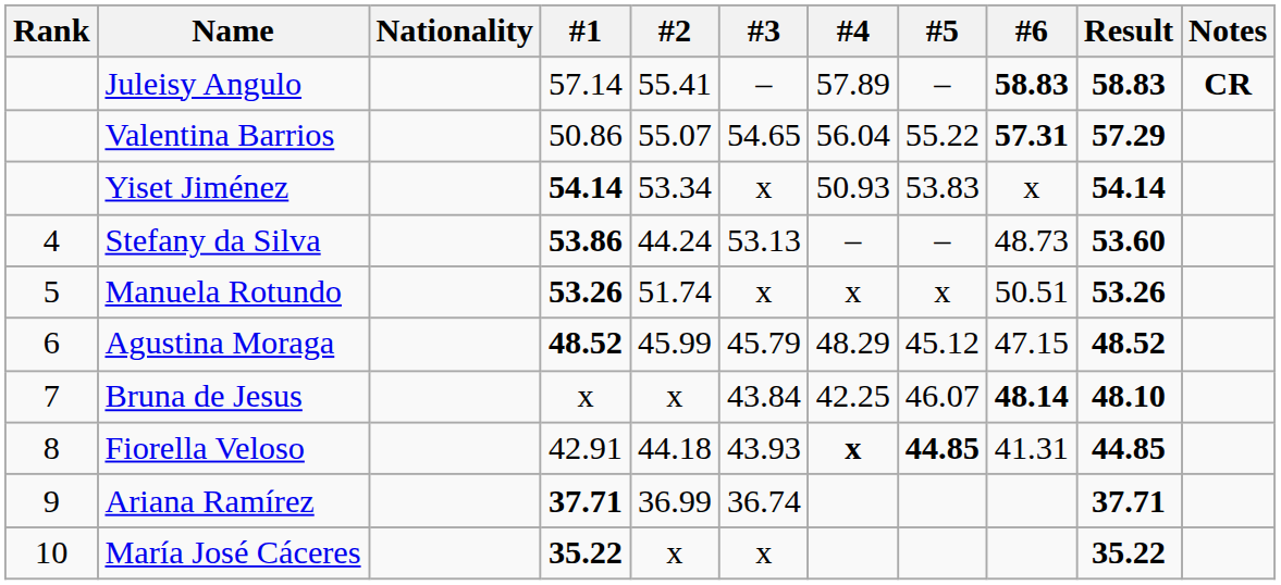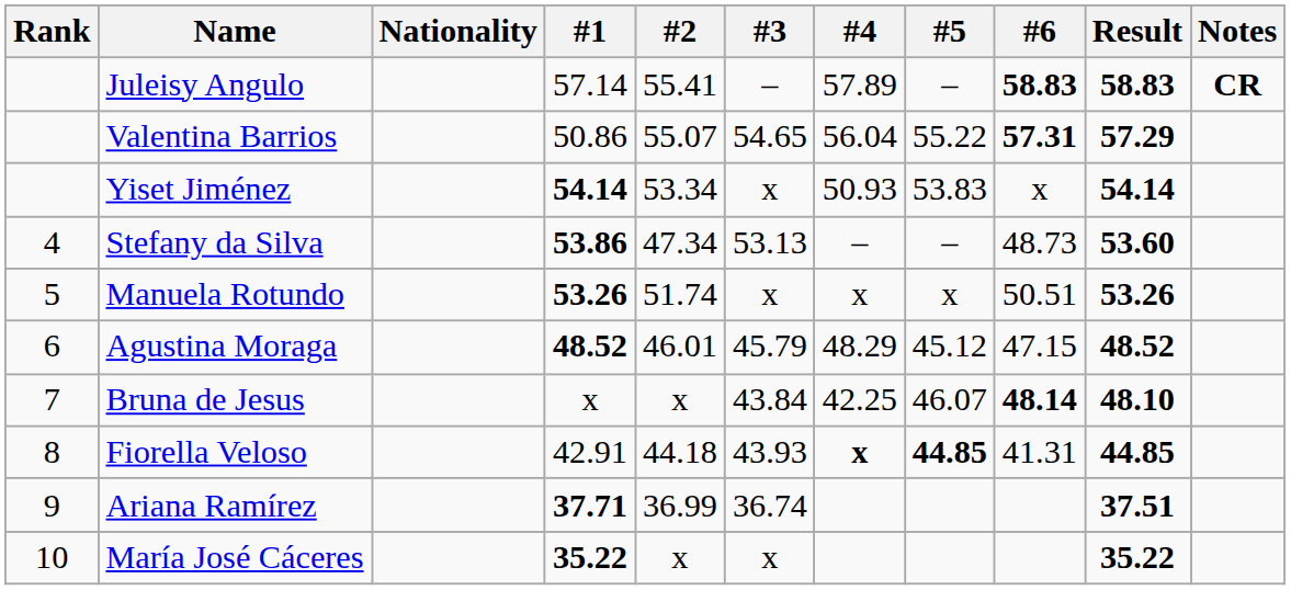 <table class="wikitable sortable" style="text-align:center">
 <tr>
 <th>Rank</th>
 <th>Name</th>
 <th>Nationality</th>
 <th>#1</th>
 <th>#2</th>
 <th>#3</th>
 <th>#4</th>
 <th>#5</th>
 <th>#6</th>
 <th>Result</th>
 <th>Notes</th>
 </tr>
 <tr>
 <td></td>
 <td align=left><a href='#'>Juleisy Angulo</a></td>
 <td align=left></td>
 <td>57.14</td>
 <td>55.41</td>
 <td>–</td>
 <td>57.89</td>
 <td>–</td>
 <td><strong>58.83</strong></td>
 <td><strong>58.83</strong></td>
 <td><strong>CR</strong></td>
 </tr>
 <tr>
 <td></td>
 <td align=left><a href='#'>Valentina Barrios</a></td>
 <td align=left></td>
 <td>50.86</td>
 <td>55.07</td>
 <td>54.65</td>
 <td>56.04</td>
 <td>55.22</td>
 <td><strong>57.31</strong></td>
 <td><strong>57.29</strong></td>
 <td></td>
 </tr>
 <tr>
 <td></td>
 <td align=left><a href='#'>Yiset Jiménez</a></td>
 <td align=left></td>
 <td><strong>54.14</strong></td>
 <td>53.34</td>
 <td>x</td>
 <td>50.93</td>
 <td>53.83</td>
 <td>x</td>
 <td><strong>54.14</strong></td>
 <td></td>
 </tr>
 <tr>
 <td>4</td>
 <td align=left><a href='#'>Stefany da Silva</a></td>
 <td align=left></td>
 <td><strong>53.86</strong></td>
-<td>44.24</td>
+<td>47.34</td>
 <td>53.13</td>
 <td>–</td>
 <td>–</td>
 <td>48.73</td>
 <td><strong>53.60</strong></td>
 <td></td>
 </tr>
 <tr>
 <td>5</td>
 <td align=left><a href='#'>Manuela Rotundo</a></td>
 <td align=left></td>
 <td><strong>53.26</strong></td>
 <td>51.74</td>
 <td>x</td>
 <td>x</td>
 <td>x</td>
 <td>50.51</td>
 <td><strong>53.26</strong></td>
 <td></td>
 </tr>
 <tr>
 <td>6</td>
 <td align=left><a href='#'>Agustina Moraga</a></td>
 <td align=left></td>
 <td><strong>48.52</strong></td>
-<td>45.99</td>
+<td>46.01</td>
 <td>45.79</td>
 <td>48.29</td>
 <td>45.12</td>
 <td>47.15</td>
 <td><strong>48.52</strong></td>
 <td></td>
 </tr>
 <tr>
 <td>7</td>
 <td align=left><a href='#'>Bruna de Jesus</a></td>
 <td align=left></td>
 <td>x</td>
 <td>x</td>
 <td>43.84</td>
 <td>42.25</td>
 <td>46.07</td>
 <td><strong>48.14</strong></td>
 <td><strong>48.10</strong></td>
 <td></td>
 </tr>
 <tr>
 <td>8</td>
 <td align=left><a href='#'>Fiorella Veloso</a></td>
 <td align=left></td>
 <td>42.91</td>
 <td>44.18</td>
 <td>43.93</td>
 <td><strong>x</strong></td>
 <td><strong>44.85</strong></td>
 <td>41.31</td>
 <td><strong>44.85</strong></td>
 <td></td>
 </tr>
 <tr>
 <td>9</td>
 <td align=left><a href='#'>Ariana Ramírez</a></td>
 <td align=left></td>
 <td><strong>37.71</strong></td>
 <td>36.99</td>
 <td>36.74</td>
 <td></td>
 <td></td>
 <td></td>
-<td><strong>37.71</strong></td>
+<td><strong>37.51</strong></td>
 <td></td>
 </tr>
 <tr>
 <td>10</td>
 <td align=left><a href='#'>María José Cáceres</a></td>
 <td align=left></td>
 <td><strong>35.22</strong></td>
 <td>x</td>
 <td>x</td>
 <td></td>
 <td></td>
 <td></td>
 <td><strong>35.22</strong></td>
 <td></td>
 </tr>
 </table>
